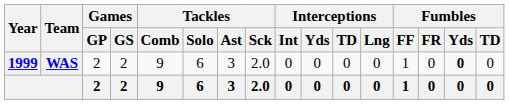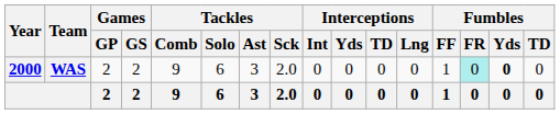 <table class="wikitable" style="text-align:center">
 <tr>
 <th rowspan="2">Year</th>
 <th rowspan="2">Team</th>
 <th colspan="2">Games</th>
 <th colspan="4">Tackles</th>
 <th colspan="4">Interceptions</th>
 <th colspan="4">Fumbles</th>
 </tr>
 <tr>
 <th>GP</th>
 <th>GS</th>
 <th>Comb</th>
 <th>Solo</th>
 <th>Ast</th>
 <th>Sck</th>
 <th>Int</th>
 <th>Yds</th>
 <th>TD</th>
 <th>Lng</th>
 <th>FF</th>
 <th>FR</th>
 <th>Yds</th>
 <th>TD</th>
 </tr>
 <tr>
-<th><a href='#'>1999</a></th>
+<th><a href='#'>2000</a></th>
 <th><a href='#'>WAS</a></th>
 <td>2</td>
 <td>2</td>
 <td>9</td>
 <td>6</td>
 <td>3</td>
 <td>2.0</td>
 <td>0</td>
 <td>0</td>
 <td>0</td>
 <td>0</td>
 <td>1</td>
-<td>0</td>
+<td style="background: paleturquoise;">0</td>
 <td><strong>0</strong></td>
 <td>0</td>
 </tr>
 <tr>
 <th colspan="2"></th>
 <th>2</th>
 <th>2</th>
 <th>9</th>
 <th>6</th>
 <th>3</th>
 <th>2.0</th>
 <th>0</th>
 <th>0</th>
 <th>0</th>
 <th>0</th>
 <th>1</th>
 <th>0</th>
 <th>0</th>
 <th>0</th>
 </tr>
 </table>
